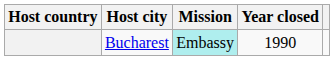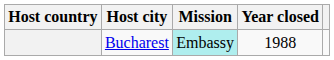 <table class="wikitable plainrowheaders" style="text-align:center;">
 <tr>
 <th scope="col">Host country</th>
 <th scope="col">Host city</th>
 <th scope="col">Mission</th>
 <th scope="col">Year closed</th>
 <th scope="col"></th>
 </tr>
 <tr>
 <th scope="row"></th>
 <td><a href='#'>Bucharest</a></td>
 <td style="background: paleturquoise;">Embassy</td>
-<td>1990</td>
+<td>1988</td>
 <td></td>
 </tr>
 </table>
